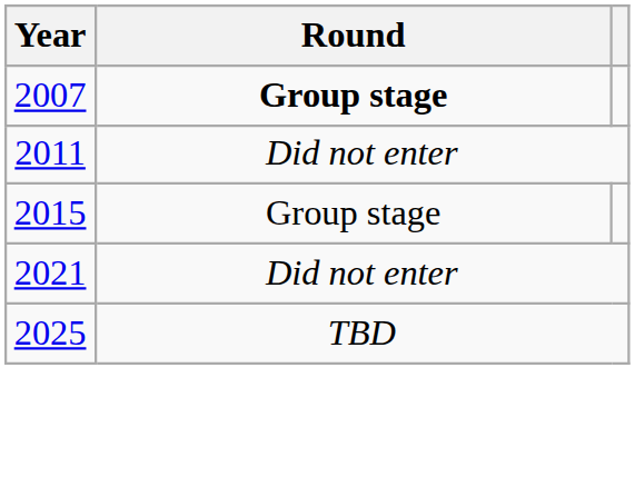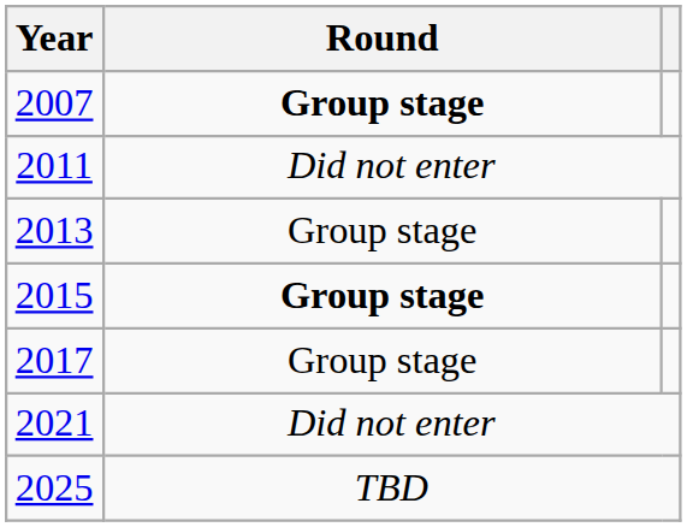 <table class="wikitable" style="text-align: center; font-size:90%">
 <tr>
 <th>Year</th>
 <th style="width:200px">Round</th>
 <th></th>
 </tr>
 <tr>
 <td><a href='#'>2007</a></td>
 <td><strong>Group stage</strong></td>
 <td></td>
 </tr>
 <tr>
 <td><a href='#'>2011</a></td>
 <td colspan="2"><em>Did not enter</em></td>
 </tr>
 <tr>
+<td><a href='#'>2013</a></td>
+<td>Group stage</td>
+<td></td>
+</tr>
+<tr>
 <td><a href='#'>2015</a></td>
+<td><strong>Group stage</strong></td>
+<td></td>
+</tr>
+<tr>
+<td><a href='#'>2017</a></td>
 <td>Group stage</td>
 <td></td>
 </tr>
 <tr>
 <td><a href='#'>2021</a></td>
 <td colspan="2"><em>Did not enter</em></td>
 </tr>
 <tr>
 <td><a href='#'>2025</a></td>
 <td colspan="2"><em>TBD</em></td>
 </tr>
 </table>
